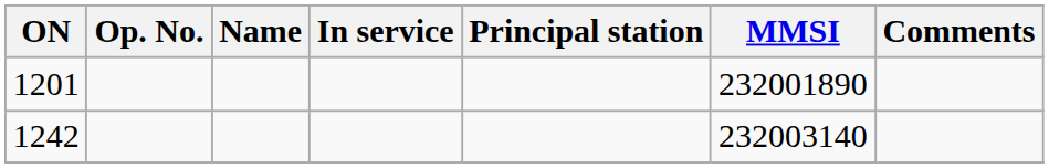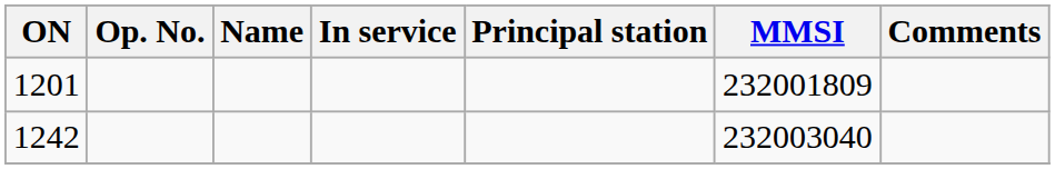 <table class="wikitable">
 <tr>
 <th>ON</th>
 <th>Op. No.</th>
 <th>Name</th>
 <th>In service</th>
 <th>Principal station</th>
 <th><a href='#'>MMSI</a></th>
 <th>Comments</th>
 </tr>
 <tr>
 <td>1201</td>
 <td></td>
 <td></td>
 <td></td>
 <td></td>
-<td>232001890</td>
+<td>232001809</td>
 <td></td>
 </tr>
 <tr>
 <td>1242</td>
 <td></td>
 <td></td>
 <td></td>
 <td></td>
-<td>232003140</td>
+<td>232003040</td>
 <td></td>
 </tr>
 <tr>
 </tr>
 </table>
